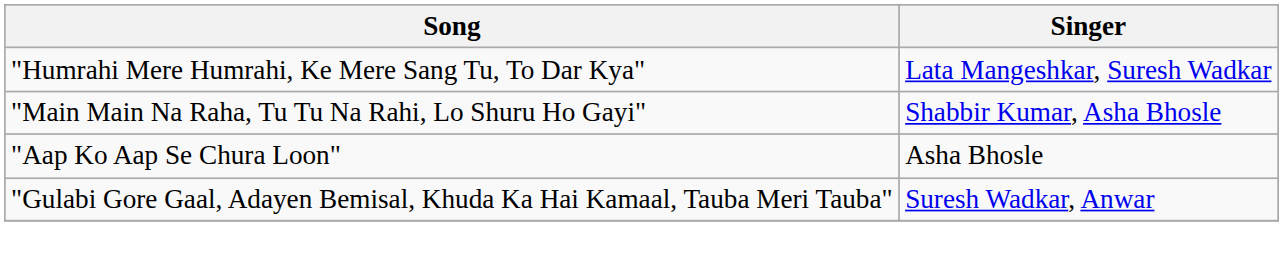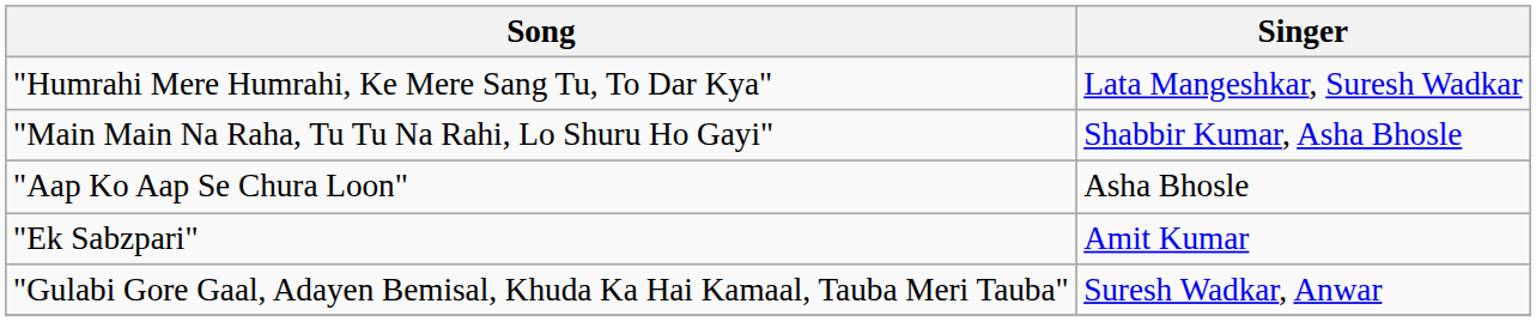 <table class="wikitable">
 <tr>
 <th>Song</th>
 <th>Singer</th>
 </tr>
 <tr>
 <td>"Humrahi Mere Humrahi, Ke Mere Sang Tu, To Dar Kya"</td>
 <td><a href='#'>Lata Mangeshkar</a>, <a href='#'>Suresh Wadkar</a></td>
 </tr>
 <tr>
 <td>"Main Main Na Raha, Tu Tu Na Rahi, Lo Shuru Ho Gayi"</td>
 <td><a href='#'>Shabbir Kumar</a>, <a href='#'>Asha Bhosle</a></td>
 </tr>
 <tr>
 <td>"Aap Ko Aap Se Chura Loon"</td>
 <td>Asha Bhosle</td>
 </tr>
 <tr>
+<td>"Ek Sabzpari"</td>
+<td><a href='#'>Amit Kumar</a></td>
+</tr>
+<tr>
 <td>"Gulabi Gore Gaal, Adayen Bemisal, Khuda Ka Hai Kamaal, Tauba Meri Tauba"</td>
 <td><a href='#'>Suresh Wadkar</a>, <a href='#'>Anwar</a></td>
 </tr>
 <tr>
 </tr>
 </table>
